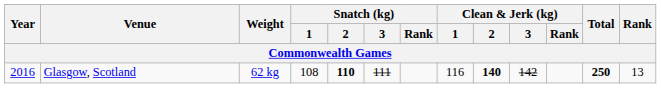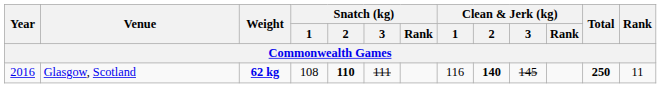 <table class = "wikitable" style="text-align:center;">
 <tr>
 <th rowspan=2 width=40>Year</th>
 <th rowspan=2 width=250>Venue</th>
 <th rowspan=2 width=60>Weight</th>
 <th colspan=4>Snatch (kg)</th>
 <th colspan=4>Clean & Jerk (kg)</th>
 <th rowspan=2 width=40>Total</th>
 <th rowspan=2 width=40>Rank</th>
 </tr>
 <tr>
 <th width=40>1</th>
 <th width=40>2</th>
 <th width=40>3</th>
 <th width=40>Rank</th>
 <th width=40>1</th>
 <th width=40>2</th>
 <th width=40>3</th>
 <th width=40>Rank</th>
 </tr>
 <tr>
 <th colspan=13><a href='#'>Commonwealth Games</a></th>
 </tr>
 <tr>
 <td><a href='#'>2016</a></td>
 <td align=left> <a href='#'>Glasgow</a>, <a href='#'>Scotland</a></td>
-<td><a href='#'>62 kg</a></td>
+<td><strong><a href='#'>62 kg</a></strong></td>
 <td>108</td>
 <td><strong>110</strong></td>
 <td><s>111</s></td>
 <td></td>
 <td>116</td>
 <td><strong>140</strong></td>
-<td><s>142</s></td>
+<td><s>145</s></td>
 <td></td>
 <td><strong>250</strong></td>
-<td>13</td>
+<td>11</td>
 </tr>
 </table>
